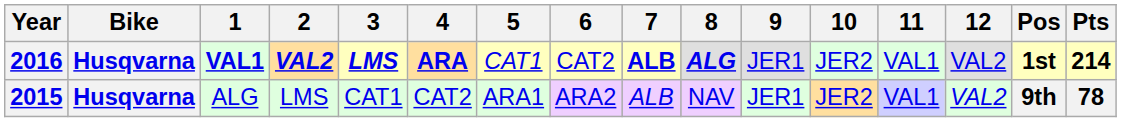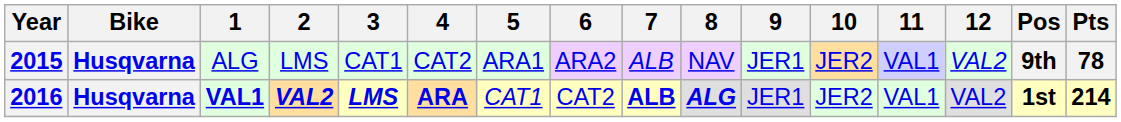 <table class="wikitable" style="text-align:center">
 <tr>
 <th>Year</th>
 <th>Bike</th>
 <th>1</th>
 <th>2</th>
 <th>3</th>
 <th>4</th>
 <th>5</th>
 <th>6</th>
 <th>7</th>
 <th>8</th>
 <th>9</th>
 <th>10</th>
 <th>11</th>
 <th>12</th>
 <th>Pos</th>
 <th>Pts</th>
 </tr>
 <tr>
+<th><a href='#'>2015</a></th>
+<th><a href='#'>Husqvarna</a></th>
+<td style="background:#DFFFDF;"><a href='#'>ALG</a><br></td>
+<td style="background:#DFFFDF;"><a href='#'>LMS</a><br></td>
+<td style="background:#DFFFDF;"><a href='#'>CAT1</a><br></td>
+<td style="background:#DFFFDF;"><a href='#'>CAT2</a><br></td>
+<td style="background:#DFFFDF;"><a href='#'>ARA1</a><br></td>
+<td style="background:#EFCFFF;"><a href='#'>ARA2</a><br></td>
+<td style="background:#EFCFFF;"><em><a href='#'>ALB</a></em><br></td>
+<td style="background:#EFCFFF;"><a href='#'>NAV</a><br></td>
+<td style="background:#DFFFDF;"><a href='#'>JER1</a><br></td>
+<td style="background:#FFDF9F;"><a href='#'>JER2</a><br></td>
+<td style="background:#CFCFFF;"><a href='#'>VAL1</a><br></td>
+<td style="background:#DFFFDF;"><em><a href='#'>VAL2</a></em><br></td>
+<th>9th</th>
+<th>78</th>
+</tr>
+<tr>
 <th><a href='#'>2016</a></th>
 <th><a href='#'>Husqvarna</a></th>
 <td style="background:#dfffdf;"><strong><a href='#'>VAL1</a></strong><br></td>
 <td style="background:#ffdf9f;"><strong><em><a href='#'>VAL2</a></em></strong><br></td>
 <td style="background:#ffffbf;"><strong><em><a href='#'>LMS</a></em></strong><br></td>
 <td style="background:#ffdf9f;"><strong><a href='#'>ARA</a></strong><br></td>
 <td style="background:#ffffbf;"><em><a href='#'>CAT1</a></em><br></td>
 <td style="background:#ffffbf;"><a href='#'>CAT2</a><br></td>
 <td style="background:#ffffbf;"><strong><a href='#'>ALB</a></strong><br></td>
 <td style="background:#dfdfdf;"><strong><em><a href='#'>ALG</a></em></strong><br></td>
 <td style="background:#dfdfdf;"><a href='#'>JER1</a><br></td>
 <td style="background:#dfffdf;"><a href='#'>JER2</a><br></td>
 <td style="background:#dfffdf;"><a href='#'>VAL1</a><br></td>
 <td style="background:#dfdfdf;"><a href='#'>VAL2</a><br></td>
 <th style="background:#FFFFBF;">1st</th>
 <th style="background:#FFFFBF;">214</th>
 </tr>
-<tr>
-<th><a href='#'>2015</a></th>
-<th><a href='#'>Husqvarna</a></th>
-<td style="background:#DFFFDF;"><a href='#'>ALG</a><br></td>
-<td style="background:#DFFFDF;"><a href='#'>LMS</a><br></td>
-<td style="background:#DFFFDF;"><a href='#'>CAT1</a><br></td>
-<td style="background:#DFFFDF;"><a href='#'>CAT2</a><br></td>
-<td style="background:#DFFFDF;"><a href='#'>ARA1</a><br></td>
-<td style="background:#EFCFFF;"><a href='#'>ARA2</a><br></td>
-<td style="background:#EFCFFF;"><em><a href='#'>ALB</a></em><br></td>
-<td style="background:#EFCFFF;"><a href='#'>NAV</a><br></td>
-<td style="background:#DFFFDF;"><a href='#'>JER1</a><br></td>
-<td style="background:#FFDF9F;"><a href='#'>JER2</a><br></td>
-<td style="background:#CFCFFF;"><a href='#'>VAL1</a><br></td>
-<td style="background:#DFFFDF;"><em><a href='#'>VAL2</a></em><br></td>
-<th>9th</th>
-<th>78</th>
-</tr>
 </table>
